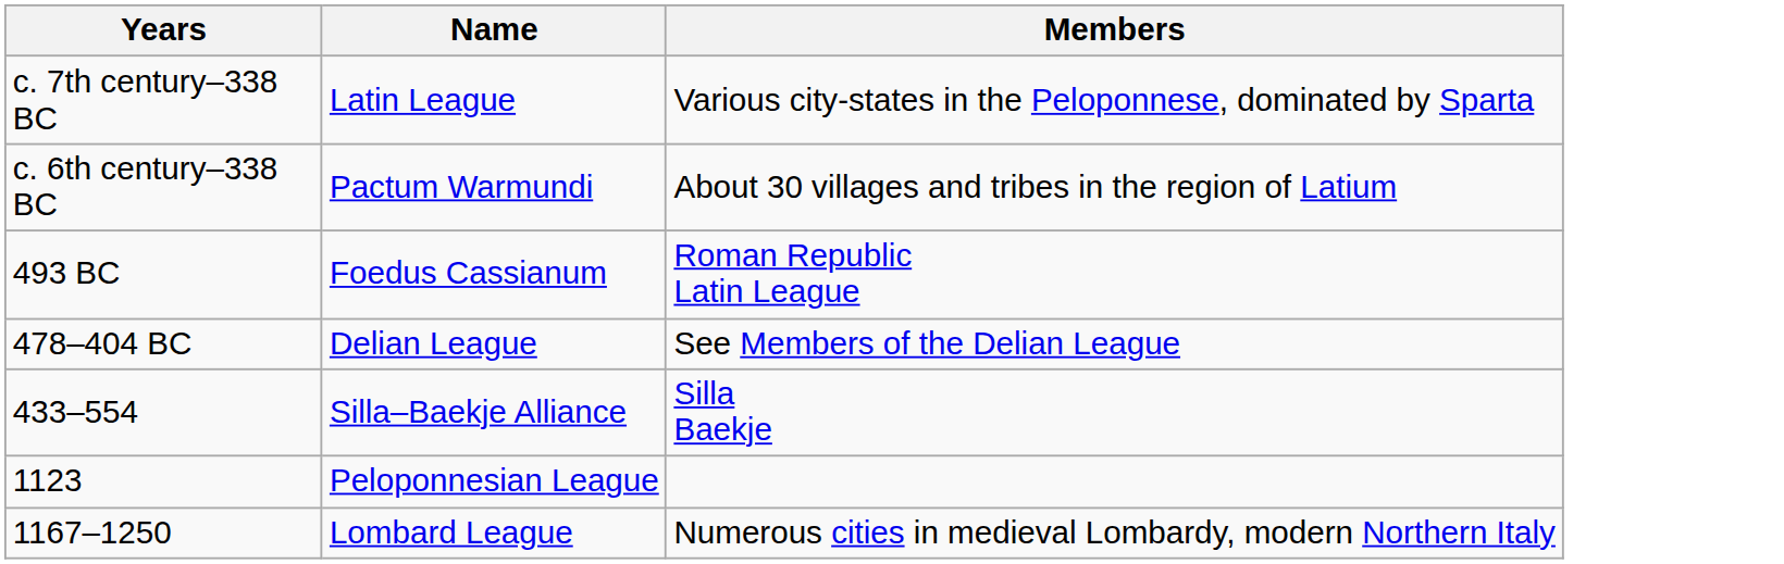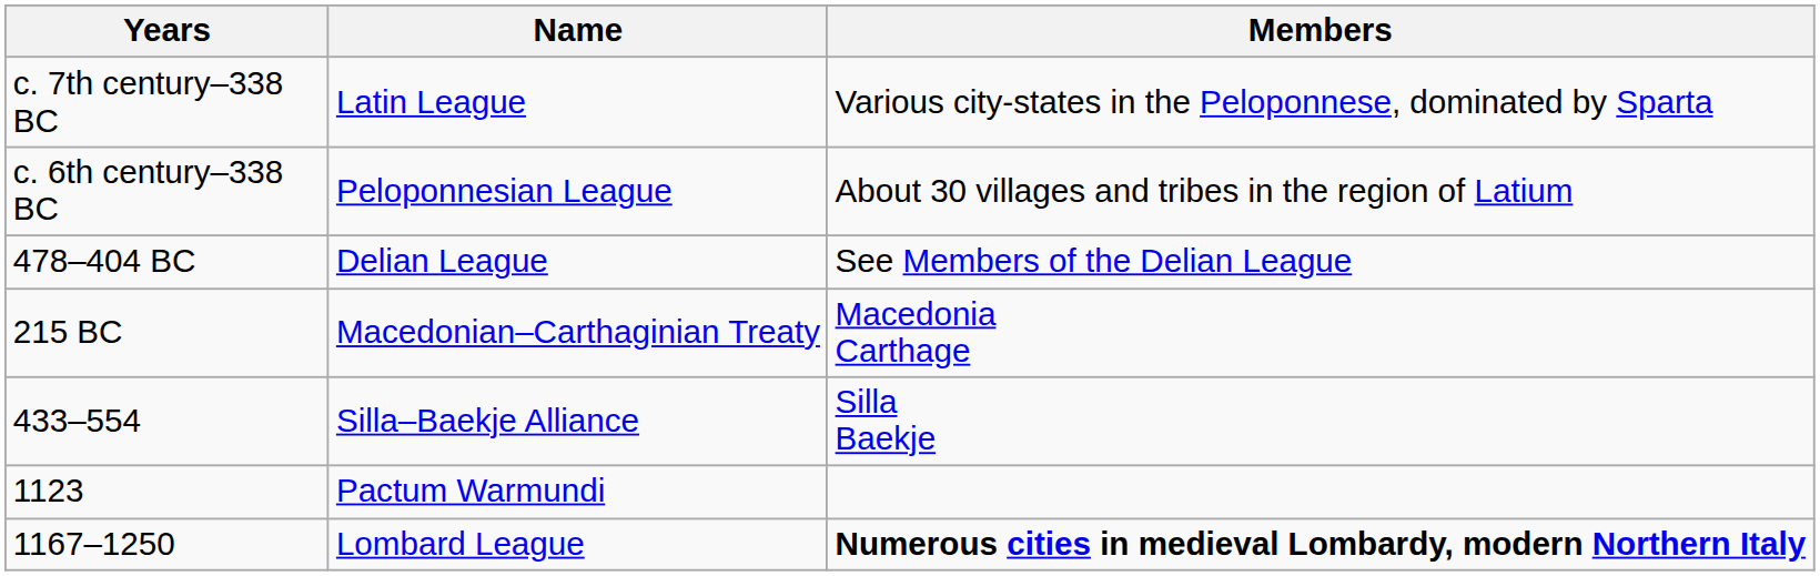 <table class="wikitable">
 <tr>
 <th width=150px>Years</th>
 <th>Name</th>
 <th>Members</th>
 </tr>
 <tr>
 <td>c. 7th century–338 BC</td>
 <td><a href='#'>Latin League</a></td>
 <td>Various city-states in the <a href='#'>Peloponnese</a>, dominated by <a href='#'>Sparta</a></td>
 </tr>
 <tr>
 <td>c. 6th century–338 BC</td>
-<td><a href='#'>Pactum Warmundi</a></td>
+<td><a href='#'>Peloponnesian League</a></td>
 <td>About 30 villages and tribes in the region of <a href='#'>Latium</a></td>
-</tr>
-<tr>
-<td>493 BC</td>
-<td><a href='#'>Foedus Cassianum</a></td>
-<td><a href='#'>Roman Republic</a><br><a href='#'>Latin League</a></td>
 </tr>
 <tr>
 <td>478–404 BC</td>
 <td><a href='#'>Delian League</a></td>
 <td>See <a href='#'>Members of the Delian League</a></td>
+</tr>
+<tr>
+<td>215 BC</td>
+<td><a href='#'>Macedonian–Carthaginian Treaty</a></td>
+<td><a href='#'>Macedonia</a><br><a href='#'>Carthage</a></td>
 </tr>
 <tr>
 <td>433–554</td>
 <td><a href='#'>Silla–Baekje Alliance</a></td>
 <td> <a href='#'>Silla</a><br> <a href='#'>Baekje</a></td>
 </tr>
 <tr>
 <td>1123</td>
-<td><a href='#'>Peloponnesian League</a></td>
+<td><a href='#'>Pactum Warmundi</a></td>
 <td><br></td>
 </tr>
 <tr>
 <td>1167–1250</td>
 <td><a href='#'>Lombard League</a></td>
-<td>Numerous <a href='#'>cities</a> in medieval Lombardy, modern <a href='#'>Northern Italy</a></td>
+<td><strong>Numerous <a href='#'>cities</a> in medieval Lombardy, modern <a href='#'>Northern Italy</a></strong></td>
 </tr>
 </table>
